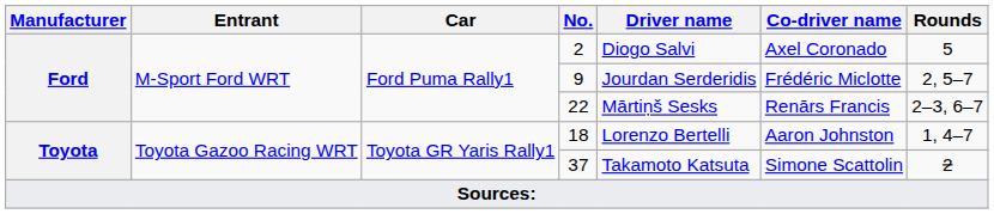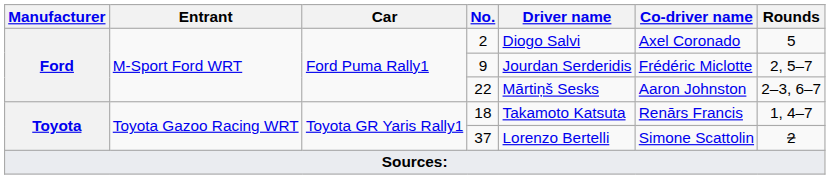 <table class="wikitable" style="font-size: 85%">
 <tr>
 <th><a href='#'>Manufacturer</a></th>
 <th>Entrant</th>
 <th>Car</th>
 <th><a href='#'>No.</a></th>
 <th><a href='#'>Driver name</a></th>
 <th><a href='#'>Co-driver name</a></th>
 <th>Rounds</th>
 </tr>
 <tr>
 <th rowspan="3"><a href='#'>Ford</a></th>
 <td rowspan="3"> <a href='#'>M-Sport Ford WRT</a></td>
 <td rowspan="3"><a href='#'>Ford Puma Rally1</a></td>
 <td align="center">2</td>
 <td> <a href='#'>Diogo Salvi</a></td>
 <td> <a href='#'>Axel Coronado</a></td>
 <td align="center">5</td>
 </tr>
 <tr>
 <td align="center">9</td>
 <td> <a href='#'>Jourdan Serderidis</a></td>
 <td> <a href='#'>Frédéric Miclotte</a></td>
 <td align="center">2, 5–7</td>
 </tr>
 <tr>
 <td align="center">22</td>
 <td> <a href='#'>Mārtiņš Sesks</a></td>
-<td> <a href='#'>Renārs Francis</a></td>
+<td> <a href='#'>Aaron Johnston</a></td>
 <td align="center">2–3, 6–7</td>
 </tr>
 <tr>
 <th rowspan="2"><a href='#'>Toyota</a></th>
 <td rowspan="2"> <a href='#'>Toyota Gazoo Racing WRT</a></td>
 <td rowspan="2"><a href='#'>Toyota GR Yaris Rally1</a></td>
 <td align="center">18</td>
-<td> <a href='#'>Lorenzo Bertelli</a></td>
-<td> <a href='#'>Aaron Johnston</a></td>
+<td> <a href='#'>Takamoto Katsuta</a></td>
+<td> <a href='#'>Renārs Francis</a></td>
 <td align="center">1, 4–7</td>
 </tr>
 <tr>
 <td align="center">37</td>
-<td> <a href='#'>Takamoto Katsuta</a></td>
+<td> <a href='#'>Lorenzo Bertelli</a></td>
 <td> <a href='#'>Simone Scattolin</a></td>
 <td align="center"><del>2</del></td>
 </tr>
 <tr>
 <td colspan="7" style="background-color:#EAECF0;text-align:center"><strong>Sources:</strong></td>
 </tr>
 </table>
